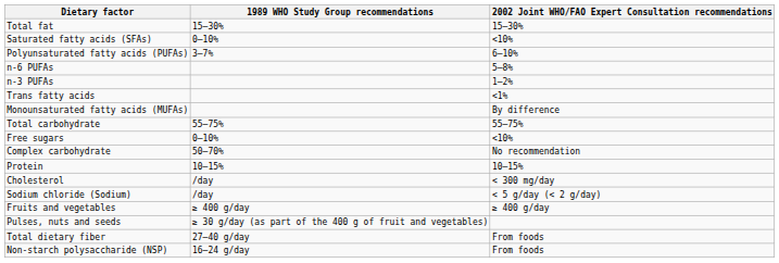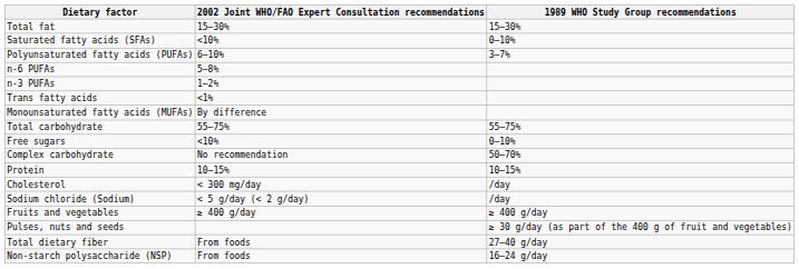 <table class="wikitable">
 <tr>
 <th>Dietary factor</th>
+<th>2002 Joint WHO/FAO Expert Consultation recommendations</th>
 <th>1989 WHO Study Group recommendations</th>
-<th>2002 Joint WHO/FAO Expert Consultation recommendations</th>
 </tr>
 <tr>
 <td>Total fat</td>
 <td>15–30%</td>
 <td>15–30%</td>
 </tr>
 <tr>
 <td>Saturated fatty acids (SFAs)</td>
+<td><10%</td>
 <td>0–10%</td>
-<td><10%</td>
 </tr>
 <tr>
 <td>Polyunsaturated fatty acids (PUFAs)</td>
+<td>6–10%</td>
 <td>3–7%</td>
-<td>6–10%</td>
 </tr>
 <tr>
 <td>n-6 PUFAs</td>
+<td>5–8%</td>
 <td></td>
-<td>5–8%</td>
 </tr>
 <tr>
 <td>n-3 PUFAs</td>
+<td>1–2%</td>
 <td></td>
-<td>1–2%</td>
 </tr>
 <tr>
 <td>Trans fatty acids</td>
+<td><1%</td>
 <td></td>
-<td><1%</td>
 </tr>
 <tr>
 <td>Monounsaturated fatty acids (MUFAs)</td>
+<td>By difference</td>
 <td></td>
-<td>By difference</td>
 </tr>
 <tr>
 <td>Total carbohydrate</td>
 <td>55–75%</td>
 <td>55–75%</td>
 </tr>
 <tr>
 <td>Free sugars</td>
+<td><10%</td>
 <td>0–10%</td>
-<td><10%</td>
 </tr>
 <tr>
 <td>Complex carbohydrate</td>
+<td>No recommendation</td>
 <td>50–70%</td>
-<td>No recommendation</td>
 </tr>
 <tr>
 <td>Protein</td>
 <td>10–15%</td>
 <td>10–15%</td>
 </tr>
 <tr>
 <td>Cholesterol</td>
+<td>< 300 mg/day</td>
 <td>/day</td>
-<td>< 300 mg/day</td>
 </tr>
 <tr>
 <td>Sodium chloride (Sodium)</td>
+<td>< 5 g/day (< 2 g/day)</td>
 <td>/day</td>
-<td>< 5 g/day (< 2 g/day)</td>
 </tr>
 <tr>
 <td>Fruits and vegetables</td>
 <td>≥ 400 g/day</td>
 <td>≥ 400 g/day</td>
 </tr>
 <tr>
 <td>Pulses, nuts and seeds</td>
+<td></td>
 <td>≥ 30 g/day (as part of the 400 g of fruit and vegetables)</td>
-<td></td>
 </tr>
 <tr>
 <td>Total dietary fiber</td>
+<td>From foods</td>
 <td>27–40 g/day</td>
-<td>From foods</td>
 </tr>
 <tr>
 <td>Non-starch polysaccharide (NSP)</td>
+<td>From foods</td>
 <td>16–24 g/day</td>
-<td>From foods</td>
 </tr>
 </table>
